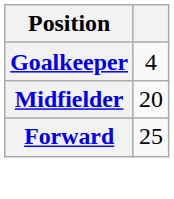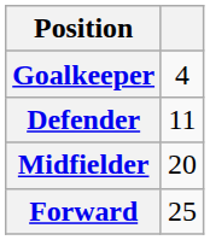 <table class="wikitable plainrowheaders">
 <tr>
 <th scope="col">Position</th>
 <th scope="col"></th>
 </tr>
 <tr>
 <th scope="row"><a href='#'>Goalkeeper</a></th>
 <td style="text-align:center">4</td>
 </tr>
 <tr>
+<th scope="row"><a href='#'>Defender</a></th>
+<td style="text-align:center">11</td>
+</tr>
+<tr>
 <th scope="row"><a href='#'>Midfielder</a></th>
 <td style="text-align:center">20</td>
 </tr>
 <tr>
 <th scope="row"><a href='#'>Forward</a></th>
 <td style="text-align:center">25</td>
 </tr>
 </table>
